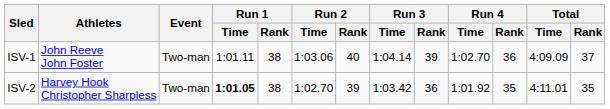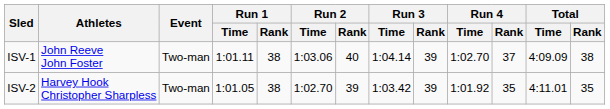 <table class="wikitable" border="1" style="font-size:90%">
 <tr>
 <th rowspan="2">Sled</th>
 <th rowspan="2">Athletes</th>
 <th rowspan="2">Event</th>
 <th colspan="2">Run 1</th>
 <th colspan="2">Run 2</th>
 <th colspan="2">Run 3</th>
 <th colspan="2">Run 4</th>
 <th colspan="2">Total</th>
 </tr>
 <tr>
 <th>Time</th>
 <th>Rank</th>
 <th>Time</th>
 <th>Rank</th>
 <th>Time</th>
 <th>Rank</th>
 <th>Time</th>
 <th>Rank</th>
 <th>Time</th>
 <th>Rank</th>
 </tr>
 <tr>
 <td align="center">ISV-1</td>
 <td><a href='#'>John Reeve</a><br><a href='#'>John Foster</a></td>
 <td>Two-man</td>
 <td align="center">1:01.11</td>
 <td align="center">38</td>
 <td align="center">1:03.06</td>
 <td align="center">40</td>
 <td align="center">1:04.14</td>
 <td align="center">39</td>
 <td align="center">1:02.70</td>
-<td align="center">36</td>
+<td align="center">37</td>
 <td align="center">4:09.09</td>
-<td align="center">37</td>
+<td align="center">38</td>
 </tr>
 <tr>
 <td align="center">ISV-2</td>
 <td><a href='#'>Harvey Hook</a><br><a href='#'>Christopher Sharpless</a></td>
 <td>Two-man</td>
-<td align="center"><strong>1:01.05</strong></td>
+<td align="center">1:01.05</td>
 <td align="center">38</td>
 <td align="center">1:02.70</td>
 <td align="center">39</td>
 <td align="center">1:03.42</td>
-<td align="center">36</td>
+<td align="center">39</td>
 <td align="center">1:01.92</td>
 <td align="center">35</td>
 <td align="center">4:11.01</td>
 <td align="center">35</td>
 </tr>
 </table>
